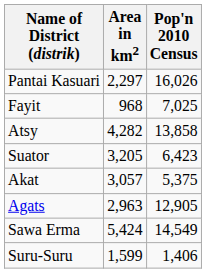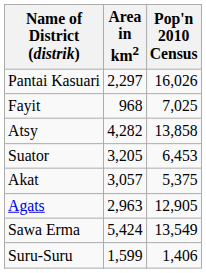 <table class="wikitable">
 <tr>
 <th>Name of<br>District<br>(<em>distrik</em>)</th>
 <th>Area<br>in<br>km<sup>2</sup></th>
 <th>Pop'n <br>2010<br>Census</th>
 </tr>
 <tr>
 <td>Pantai Kasuari</td>
 <td align="right">2,297</td>
 <td align="right">16,026</td>
 </tr>
 <tr>
 <td>Fayit</td>
 <td align="right">968</td>
 <td align="right">7,025</td>
 </tr>
 <tr>
 <td>Atsy</td>
 <td align="right">4,282</td>
 <td align="right">13,858</td>
 </tr>
 <tr>
 <td>Suator</td>
 <td align="right">3,205</td>
-<td align="right">6,423</td>
+<td align="right">6,453</td>
 </tr>
 <tr>
 <td>Akat</td>
 <td align="right">3,057</td>
 <td align="right">5,375</td>
 </tr>
 <tr>
 <td><a href='#'>Agats</a></td>
 <td align="right">2,963</td>
 <td align="right">12,905</td>
 </tr>
 <tr>
 <td>Sawa Erma</td>
 <td align="right">5,424</td>
-<td align="right">14,549</td>
+<td align="right">13,549</td>
 </tr>
 <tr>
 <td>Suru-Suru</td>
 <td align="right">1,599</td>
 <td align="right">1,406</td>
 </tr>
 </table>
